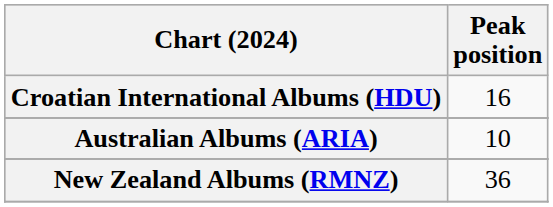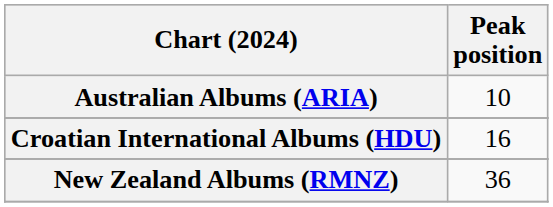 <table class="wikitable sortable plainrowheaders" style="text-align:center">
 <tr>
 <th scope="col">Chart (2024)</th>
 <th scope="col">Peak<br>position</th>
 </tr>
 <tr>
-<th scope="row">Croatian International Albums (<a href='#'>HDU</a>)</th>
-<td>16</td>
+<th scope="row">Australian Albums (<a href='#'>ARIA</a>)</th>
+<td>10</td>
 </tr>
 <tr>
 </tr>
 <tr>
 </tr>
 <tr>
 </tr>
 <tr>
 </tr>
 <tr>
-<th scope="row">Australian Albums (<a href='#'>ARIA</a>)</th>
-<td>10</td>
+<th scope="row">Croatian International Albums (<a href='#'>HDU</a>)</th>
+<td>16</td>
 </tr>
 <tr>
 </tr>
 <tr>
 </tr>
 <tr>
 </tr>
 <tr>
 <th scope="row">New Zealand Albums (<a href='#'>RMNZ</a>)</th>
 <td>36</td>
 </tr>
 <tr>
 </tr>
 <tr>
 </tr>
 <tr>
 </tr>
 <tr>
 </tr>
 <tr>
 </tr>
 <tr>
 </tr>
 </table>
